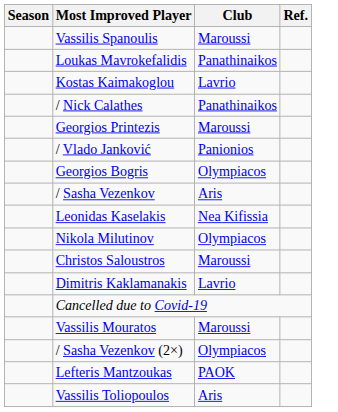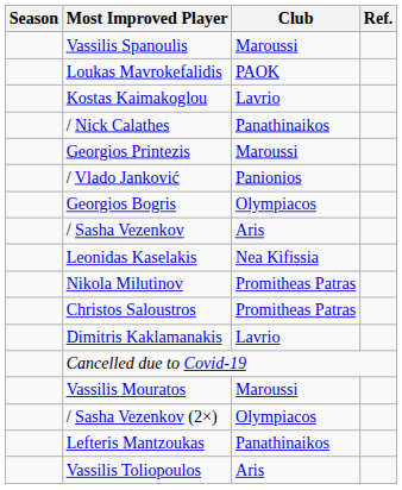 <table class="wikitable sortable">
 <tr>
 <th>Season</th>
 <th>Most Improved Player</th>
 <th>Club</th>
 <th>Ref.</th>
 </tr>
 <tr>
 <td></td>
 <td> <a href='#'>Vassilis Spanoulis</a></td>
 <td><a href='#'>Maroussi</a></td>
 <td></td>
 </tr>
 <tr>
 <td></td>
 <td> <a href='#'>Loukas Mavrokefalidis</a></td>
-<td><a href='#'>Panathinaikos</a></td>
+<td><a href='#'>PAOK</a></td>
 <td></td>
 </tr>
 <tr>
 <td></td>
 <td> <a href='#'>Kostas Kaimakoglou</a></td>
 <td><a href='#'>Lavrio</a></td>
 <td></td>
 </tr>
 <tr>
 <td></td>
 <td>/ <a href='#'>Nick Calathes</a></td>
 <td><a href='#'>Panathinaikos</a></td>
 <td></td>
 </tr>
 <tr>
 <td></td>
 <td> <a href='#'>Georgios Printezis</a></td>
 <td><a href='#'>Maroussi</a></td>
 <td></td>
 </tr>
 <tr>
 <td></td>
 <td>/ <a href='#'>Vlado Janković</a></td>
 <td><a href='#'>Panionios</a></td>
 <td></td>
 </tr>
 <tr>
 <td></td>
 <td> <a href='#'>Georgios Bogris</a></td>
 <td><a href='#'>Olympiacos</a></td>
 <td></td>
 </tr>
 <tr>
 <td></td>
 <td>/ <a href='#'>Sasha Vezenkov</a></td>
 <td><a href='#'>Aris</a></td>
 <td></td>
 </tr>
 <tr>
 <td></td>
 <td> <a href='#'>Leonidas Kaselakis</a></td>
 <td><a href='#'>Nea Kifissia</a></td>
 <td></td>
 </tr>
 <tr>
 <td></td>
 <td> <a href='#'>Nikola Milutinov</a></td>
-<td><a href='#'>Olympiacos</a></td>
+<td><a href='#'>Promitheas Patras</a></td>
 <td></td>
 </tr>
 <tr>
 <td></td>
 <td> <a href='#'>Christos Saloustros</a></td>
-<td><a href='#'>Maroussi</a></td>
+<td><a href='#'>Promitheas Patras</a></td>
 <td></td>
 </tr>
 <tr>
 <td></td>
 <td> <a href='#'>Dimitris Kaklamanakis</a></td>
 <td><a href='#'>Lavrio</a></td>
 <td></td>
 </tr>
 <tr>
 <td></td>
 <td colspan="6"><em>Cancelled due to <a href='#'>Covid-19</a></em></td>
 </tr>
 <tr>
 <td></td>
 <td> <a href='#'>Vassilis Mouratos</a></td>
 <td><a href='#'>Maroussi</a></td>
 <td></td>
 </tr>
 <tr>
 <td></td>
 <td>/ <a href='#'>Sasha Vezenkov</a> (2×)</td>
 <td><a href='#'>Olympiacos</a></td>
 <td></td>
 </tr>
 <tr>
 <td></td>
 <td> <a href='#'>Lefteris Mantzoukas</a></td>
-<td><a href='#'>PAOK</a></td>
+<td><a href='#'>Panathinaikos</a></td>
 <td></td>
 </tr>
 <tr>
 <td></td>
 <td> <a href='#'>Vassilis Toliopoulos</a></td>
 <td><a href='#'>Aris</a></td>
 <td></td>
 </tr>
 </table>
